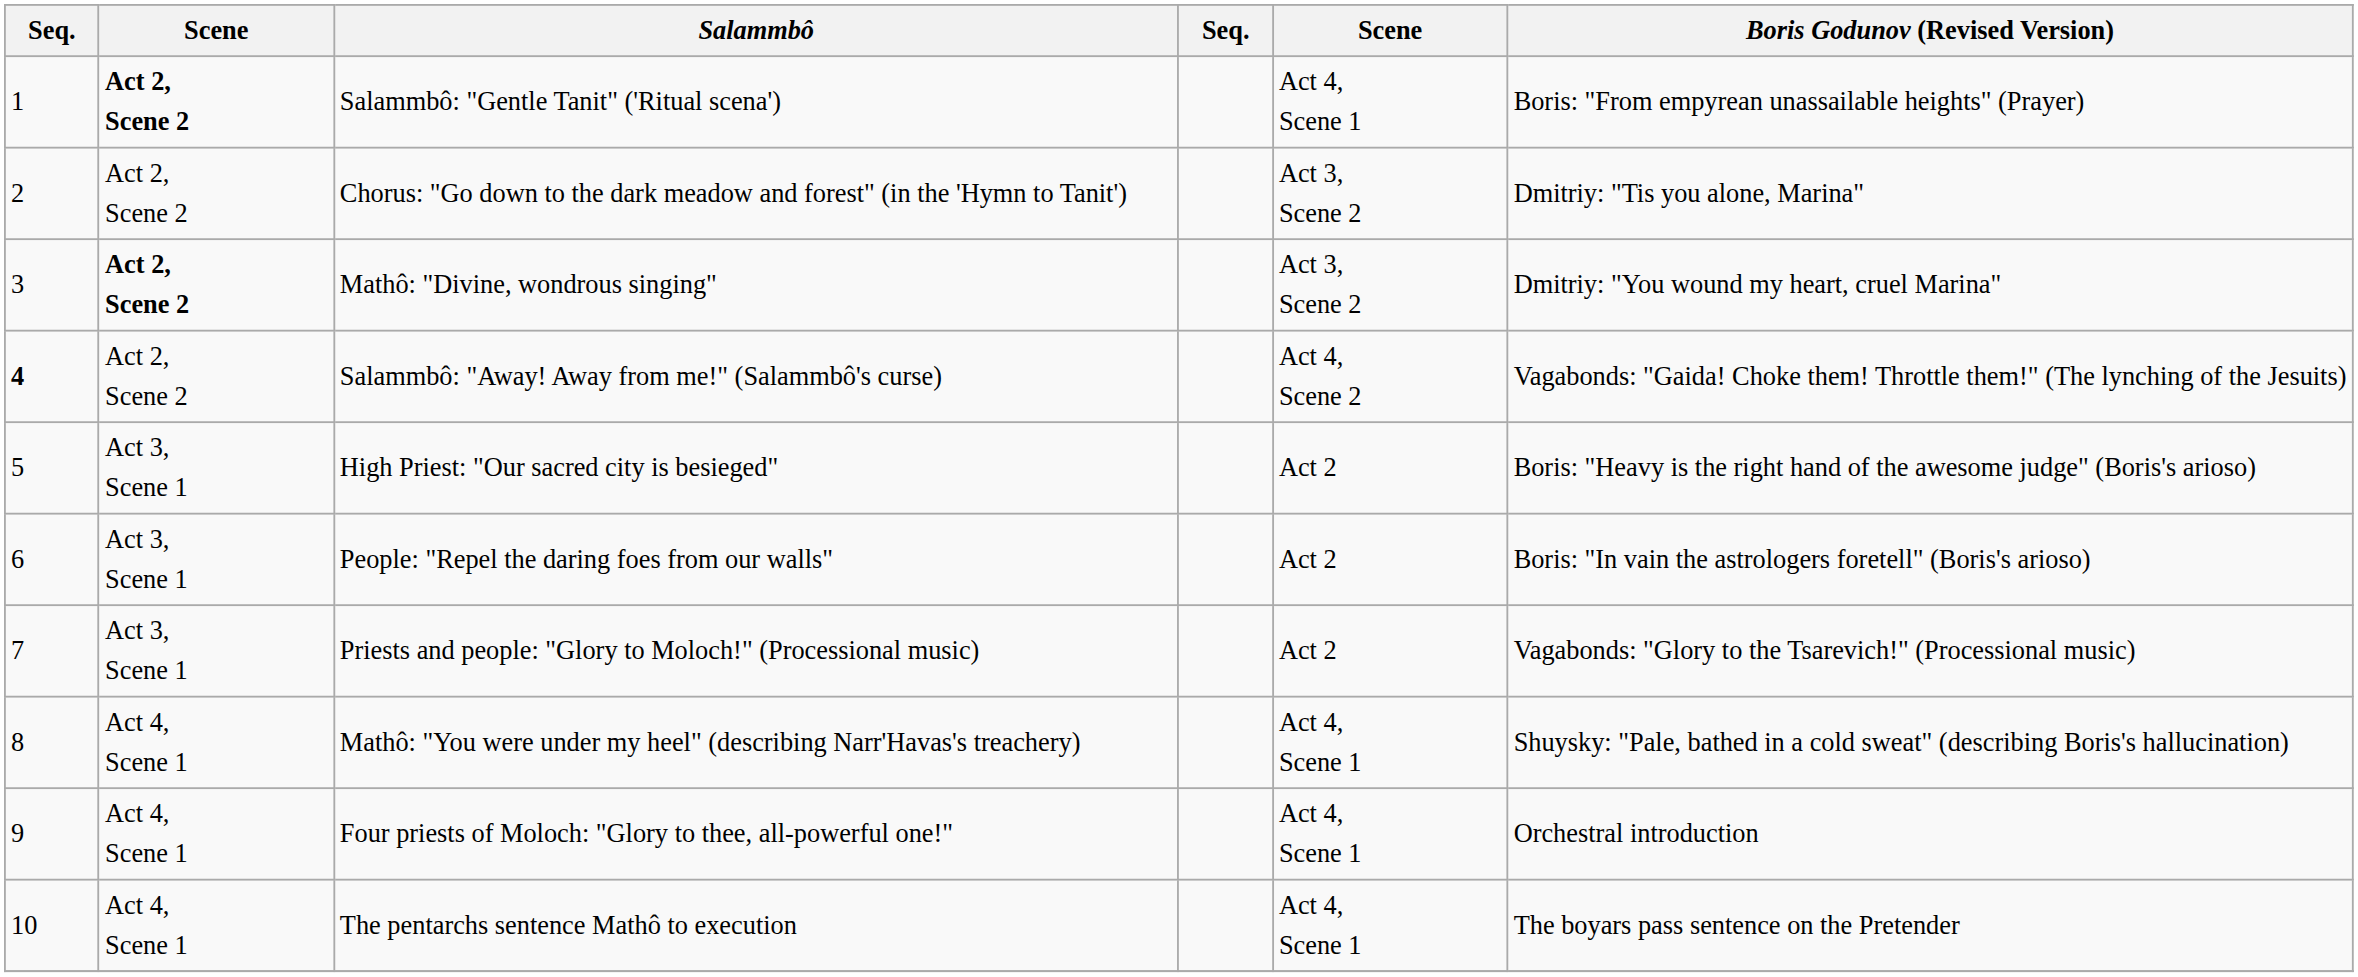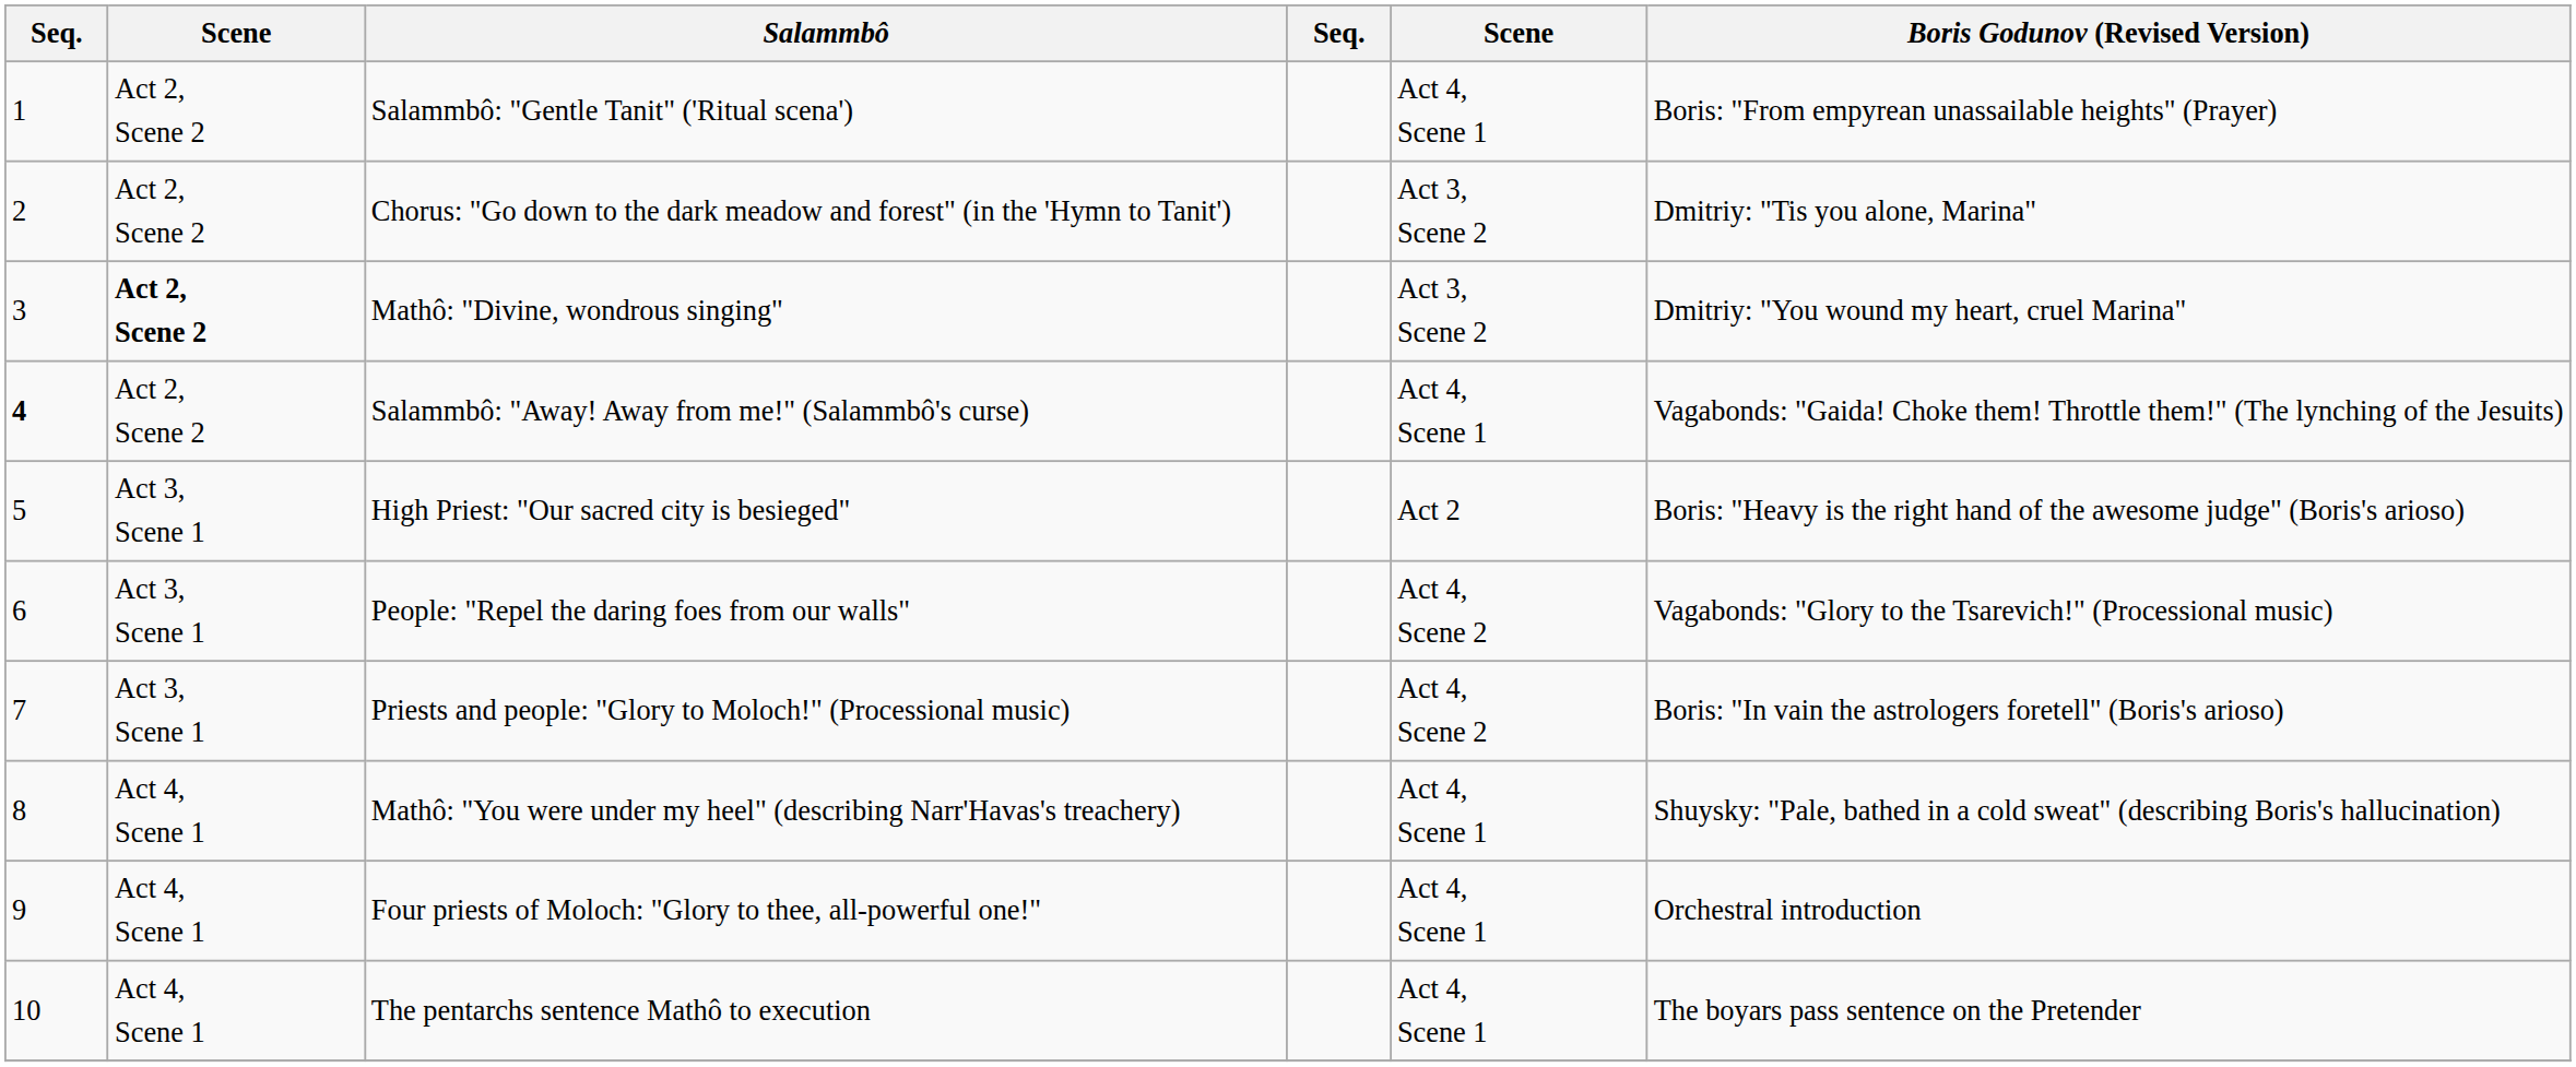 <table class="wikitable sortable" style="text-align: left; font-size: 90%; line-height:1.5">
 <tr>
 <th>Seq.</th>
 <th style="width:10%;">Scene</th>
 <th style="width:36%;"><em>Salammbô</em></th>
 <th style="width:4%;">Seq.</th>
 <th style="width:10%;">Scene</th>
 <th style="width:36%;"><em>Boris Godunov</em> (Revised Version)</th>
 </tr>
 <tr>
 <td>1</td>
-<td><strong>Act 2,<br>Scene 2</strong></td>
+<td>Act 2,<br>Scene 2</td>
 <td>Salammbô: "Gentle Tanit" ('Ritual scena')</td>
 <td></td>
 <td>Act 4,<br>Scene 1</td>
 <td>Boris: "From empyrean unassailable heights" (Prayer)</td>
 </tr>
 <tr>
 <td>2</td>
 <td>Act 2,<br>Scene 2</td>
 <td>Chorus: "Go down to the dark meadow and forest" (in the 'Hymn to Tanit')</td>
 <td></td>
 <td>Act 3,<br>Scene 2</td>
 <td>Dmitriy: "Tis you alone, Marina"</td>
 </tr>
 <tr>
 <td>3</td>
 <td><strong>Act 2,<br>Scene 2</strong></td>
 <td>Mathô: "Divine, wondrous singing"</td>
 <td></td>
 <td>Act 3,<br>Scene 2</td>
 <td>Dmitriy: "You wound my heart, cruel Marina"</td>
 </tr>
 <tr>
 <td><strong>4</strong></td>
 <td>Act 2,<br>Scene 2</td>
 <td>Salammbô: "Away! Away from me!" (Salammbô's curse)</td>
 <td></td>
-<td>Act 4,<br>Scene 2</td>
+<td>Act 4,<br>Scene 1</td>
 <td>Vagabonds: "Gaida! Choke them! Throttle them!" (The lynching of the Jesuits)</td>
 </tr>
 <tr>
 <td>5</td>
 <td>Act 3,<br>Scene 1</td>
 <td>High Priest: "Our sacred city is besieged"</td>
 <td></td>
 <td>Act 2</td>
 <td>Boris: "Heavy is the right hand of the awesome judge" (Boris's arioso)</td>
 </tr>
 <tr>
 <td>6</td>
 <td>Act 3,<br>Scene 1</td>
 <td>People: "Repel the daring foes from our walls"</td>
 <td></td>
-<td>Act 2</td>
-<td>Boris: "In vain the astrologers foretell" (Boris's arioso)</td>
+<td>Act 4,<br>Scene 2</td>
+<td>Vagabonds: "Glory to the Tsarevich!" (Processional music)</td>
 </tr>
 <tr>
 <td>7</td>
 <td>Act 3,<br>Scene 1</td>
 <td>Priests and people: "Glory to Moloch!" (Processional music)</td>
 <td></td>
-<td>Act 2</td>
-<td>Vagabonds: "Glory to the Tsarevich!" (Processional music)</td>
+<td>Act 4,<br>Scene 2</td>
+<td>Boris: "In vain the astrologers foretell" (Boris's arioso)</td>
 </tr>
 <tr>
 <td>8</td>
 <td>Act 4,<br>Scene 1</td>
 <td>Mathô: "You were under my heel" (describing Narr'Havas's treachery)</td>
 <td></td>
 <td>Act 4,<br>Scene 1</td>
 <td>Shuysky: "Pale, bathed in a cold sweat" (describing Boris's hallucination)</td>
 </tr>
 <tr>
 <td>9</td>
 <td>Act 4,<br>Scene 1</td>
 <td>Four priests of Moloch: "Glory to thee, all-powerful one!"</td>
 <td></td>
 <td>Act 4,<br>Scene 1</td>
 <td>Orchestral introduction</td>
 </tr>
 <tr>
 <td>10</td>
 <td>Act 4,<br>Scene 1</td>
 <td>The pentarchs sentence Mathô to execution</td>
 <td></td>
 <td>Act 4,<br>Scene 1</td>
 <td>The boyars pass sentence on the Pretender</td>
 </tr>
 <tr>
 </tr>
 </table>
